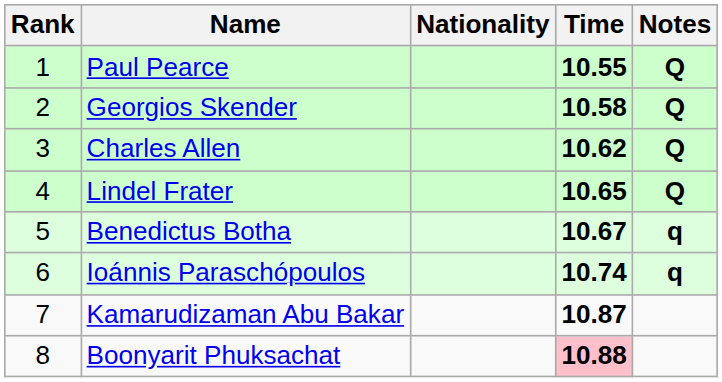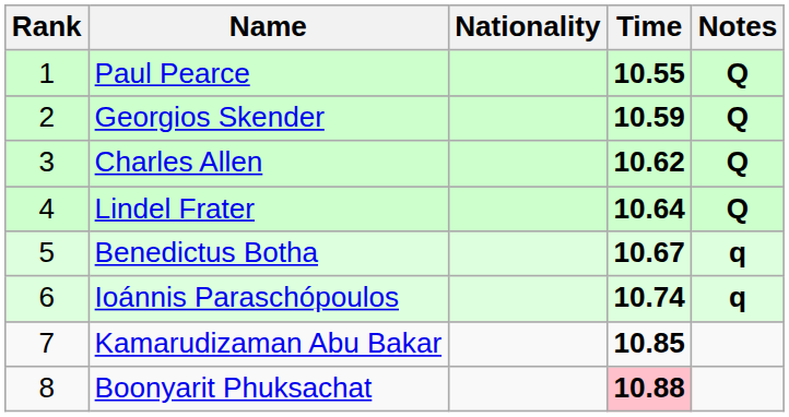 <table class="wikitable sortable" style="text-align:center">
 <tr>
 <th>Rank</th>
 <th>Name</th>
 <th>Nationality</th>
 <th>Time</th>
 <th>Notes</th>
 </tr>
 <tr bgcolor=ccffcc>
 <td>1</td>
 <td align=left><a href='#'>Paul Pearce</a></td>
 <td align=left></td>
 <td><strong>10.55</strong></td>
 <td><strong>Q</strong></td>
 </tr>
 <tr bgcolor=ccffcc>
 <td>2</td>
 <td align=left><a href='#'>Georgios Skender</a></td>
 <td align=left></td>
-<td><strong>10.58</strong></td>
+<td><strong>10.59</strong></td>
 <td><strong>Q</strong></td>
 </tr>
 <tr bgcolor=ccffcc>
 <td>3</td>
 <td align=left><a href='#'>Charles Allen</a></td>
 <td align=left></td>
 <td><strong>10.62</strong></td>
 <td><strong>Q</strong></td>
 </tr>
 <tr bgcolor=ccffcc>
 <td>4</td>
 <td align=left><a href='#'>Lindel Frater</a></td>
 <td align=left></td>
-<td><strong>10.65</strong></td>
+<td><strong>10.64</strong></td>
 <td><strong>Q</strong></td>
 </tr>
 <tr bgcolor=ddffdd>
 <td>5</td>
 <td align=left><a href='#'>Benedictus Botha</a></td>
 <td align=left></td>
 <td><strong>10.67</strong></td>
 <td><strong>q</strong></td>
 </tr>
 <tr bgcolor=ddffdd>
 <td>6</td>
 <td align=left><a href='#'>Ioánnis Paraschópoulos</a></td>
 <td align=left></td>
 <td><strong>10.74</strong></td>
 <td><strong>q</strong></td>
 </tr>
 <tr>
 <td>7</td>
 <td align=left><a href='#'>Kamarudizaman Abu Bakar</a></td>
 <td align=left></td>
-<td><strong>10.87</strong></td>
+<td><strong>10.85</strong></td>
 <td></td>
 </tr>
 <tr>
 <td>8</td>
 <td align=left><a href='#'>Boonyarit Phuksachat</a></td>
 <td align=left></td>
 <td style="background: pink;"><strong>10.88</strong></td>
 <td></td>
 </tr>
 </table>
